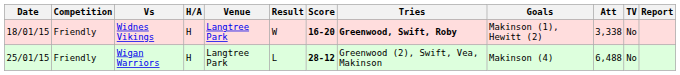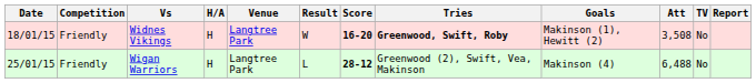 <table class="wikitable" style="font-size:90%;" width="100%">
 <tr>
 <th>Date</th>
 <th>Competition</th>
 <th>Vs</th>
 <th>H/A</th>
 <th>Venue</th>
 <th>Result</th>
 <th>Score</th>
 <th>Tries</th>
 <th>Goals</th>
 <th>Att</th>
 <th>TV</th>
 <th>Report</th>
 </tr>
 <tr style="background:#ffdddd;" width=20 | >
 <td>18/01/15</td>
 <td>Friendly</td>
 <td> <a href='#'>Widnes Vikings</a></td>
 <td>H</td>
 <td><a href='#'>Langtree Park</a></td>
 <td>W</td>
 <td><strong>16-20</strong></td>
 <td><strong>Greenwood, Swift, Roby</strong></td>
 <td>Makinson (1), Hewitt (2)</td>
-<td>3,338</td>
+<td>3,508</td>
 <td>No</td>
 <td></td>
 </tr>
 <tr style="background:#ddffdd;" width=20 | >
 <td>25/01/15</td>
 <td>Friendly</td>
 <td> <a href='#'>Wigan Warriors</a></td>
 <td>H</td>
 <td>Langtree Park</td>
 <td>L</td>
 <td><strong>28-12</strong></td>
 <td>Greenwood (2), Swift, Vea, Makinson</td>
 <td>Makinson (4)</td>
 <td>6,488</td>
 <td>No</td>
 <td></td>
 </tr>
 </table>
